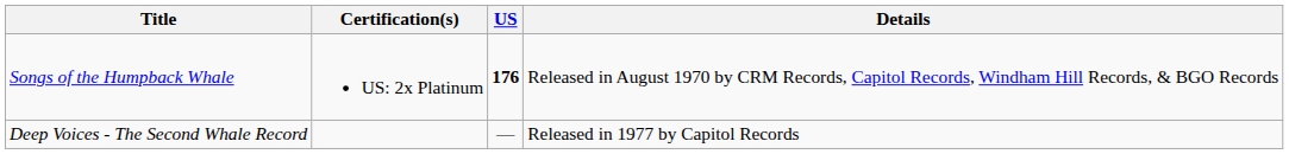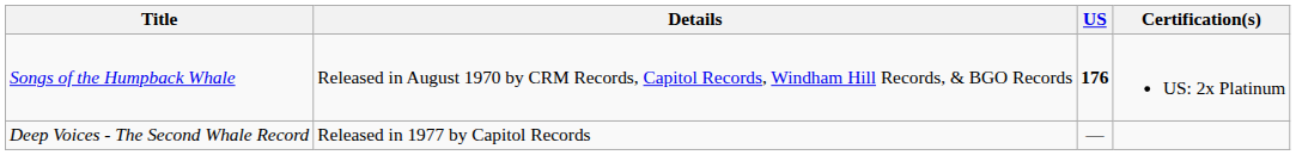 <table class="wikitable">
 <tr>
 <th>Title</th>
+<th>Details</th>
+<th><a href='#'>US</a><br></th>
 <th>Certification(s)</th>
-<th><a href='#'>US</a><br></th>
-<th>Details</th>
 </tr>
 <tr>
 <td><em><a href='#'>Songs of the Humpback Whale</a></em></td>
+<td>Released in August 1970 by CRM Records, <a href='#'>Capitol Records</a>, <a href='#'>Windham Hill</a> Records, & BGO Records</td>
+<td align="center"><strong>176</strong></td>
 <td><br><ul><li>US: 2x Platinum</li></ul></td>
-<td align="center"><strong>176</strong></td>
-<td>Released in August 1970 by CRM Records, <a href='#'>Capitol Records</a>, <a href='#'>Windham Hill</a> Records, & BGO Records</td>
 </tr>
 <tr>
 <td><em>Deep Voices - The Second Whale Record</em></td>
+<td>Released in 1977 by Capitol Records</td>
+<td align="center">—</td>
 <td></td>
-<td align="center">—</td>
-<td>Released in 1977 by Capitol Records</td>
 </tr>
 </table>
